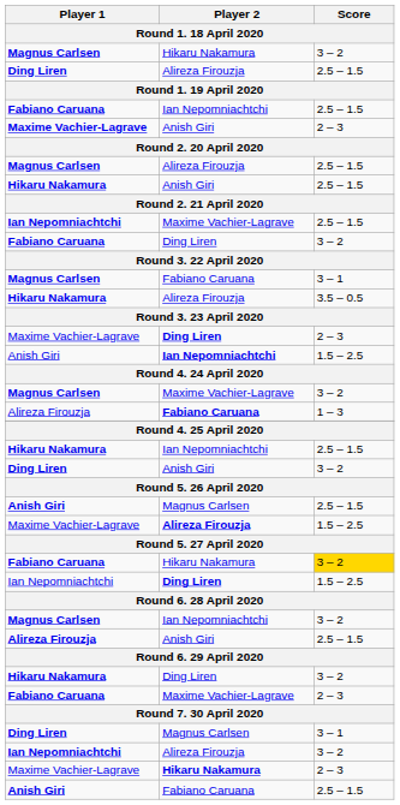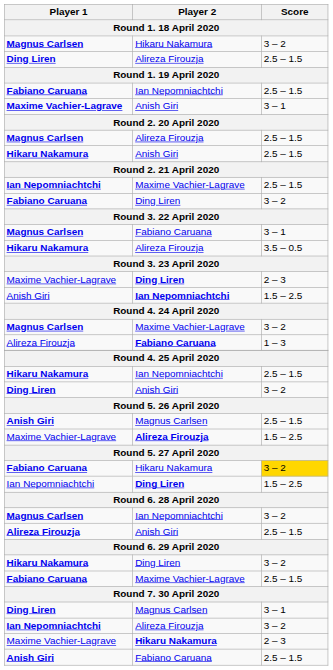 <table class="wikitable">
 <tr>
 <th>Player 1</th>
 <th>Player 2</th>
 <th>Score</th>
 </tr>
 <tr>
 <th colspan="4" align="center">Round 1. 18 April 2020</th>
 </tr>
 <tr>
 <td style="width:200px;"><strong><a href='#'>Magnus Carlsen</a></strong></td>
 <td style="width:200px;"><a href='#'>Hikaru Nakamura</a></td>
 <td style="width:100px;">3 – 2</td>
 </tr>
 <tr>
 <td style="width:200px;"><strong><a href='#'>Ding Liren</a></strong></td>
 <td style="width:200px;"><a href='#'>Alireza Firouzja</a></td>
 <td style="width:100px;">2.5 – 1.5</td>
 </tr>
 <tr>
 <th colspan="4" align="center">Round 1. 19 April 2020</th>
 </tr>
 <tr>
 <td style="width:200px;"><strong><a href='#'>Fabiano Caruana</a></strong></td>
 <td style="width:200px;"><a href='#'>Ian Nepomniachtchi</a></td>
 <td style="width:100px;">2.5 – 1.5</td>
 </tr>
 <tr>
 <td style="width:200px;"><strong><a href='#'>Maxime Vachier-Lagrave</a></strong></td>
 <td style="width:200px;"><a href='#'>Anish Giri</a></td>
-<td style="width:100px;">2 – 3</td>
+<td style="width:100px;">3 – 1</td>
 </tr>
 <tr>
 <th colspan="4" align="center">Round 2. 20 April 2020</th>
 </tr>
 <tr>
 <td style="width:200px;"><strong><a href='#'>Magnus Carlsen</a></strong></td>
 <td style="width:200px;"><a href='#'>Alireza Firouzja</a></td>
 <td style="width:100px;">2.5 – 1.5</td>
 </tr>
 <tr>
 <td style="width:200px;"><strong><a href='#'>Hikaru Nakamura</a></strong></td>
 <td style="width:200px;"><a href='#'>Anish Giri</a></td>
 <td style="width:100px;">2.5 – 1.5</td>
 </tr>
 <tr>
 <th colspan="4" align="center">Round 2. 21 April 2020</th>
 </tr>
 <tr>
 <td style="width:200px;"><strong><a href='#'>Ian Nepomniachtchi</a></strong></td>
 <td style="width:200px;"><a href='#'>Maxime Vachier-Lagrave</a></td>
 <td style="width:100px;">2.5 – 1.5</td>
 </tr>
 <tr>
 <td style="width:200px;"><strong><a href='#'>Fabiano Caruana</a></strong></td>
 <td style="width:200px;"><a href='#'>Ding Liren</a></td>
 <td style="width:100px;">3 – 2</td>
 </tr>
 <tr>
 <th colspan="4" align="center">Round 3. 22 April 2020</th>
 </tr>
 <tr>
 <td style="width:200px;"><strong><a href='#'>Magnus Carlsen</a></strong></td>
 <td style="width:200px;"><a href='#'>Fabiano Caruana</a></td>
 <td style="width:100px;">3 – 1</td>
 </tr>
 <tr>
 <td style="width:200px;"><strong><a href='#'>Hikaru Nakamura</a></strong></td>
 <td style="width:200px;"><a href='#'>Alireza Firouzja</a></td>
 <td style="width:100px;">3.5 – 0.5</td>
 </tr>
 <tr>
 <th colspan="4" align="center">Round 3. 23 April 2020</th>
 </tr>
 <tr>
 <td style="width:200px;"><a href='#'>Maxime Vachier-Lagrave</a></td>
 <td style="width:200px;"><strong><a href='#'>Ding Liren</a></strong></td>
 <td style="width:100px;">2 – 3</td>
 </tr>
 <tr>
 <td style="width:200px;"><a href='#'>Anish Giri</a></td>
 <td style="width:200px;"><strong><a href='#'>Ian Nepomniachtchi</a></strong></td>
 <td style="width:100px;">1.5 – 2.5</td>
 </tr>
 <tr>
 <th colspan="4" align="center">Round 4. 24 April 2020</th>
 </tr>
 <tr>
 <td style="width:200px;"><strong><a href='#'>Magnus Carlsen</a></strong></td>
 <td style="width:200px;"><a href='#'>Maxime Vachier-Lagrave</a></td>
 <td style="width:100px;">3 – 2</td>
 </tr>
 <tr>
 <td style="width:200px;"><a href='#'>Alireza Firouzja</a></td>
 <td style="width:200px;"><strong><a href='#'>Fabiano Caruana</a></strong></td>
 <td style="width:100px;">1 – 3</td>
 </tr>
 <tr>
 </tr>
 <tr>
 <th colspan="4" align="center">Round 4. 25 April 2020</th>
 </tr>
 <tr>
 <td style="width:200px;"><strong><a href='#'>Hikaru Nakamura</a></strong></td>
 <td style="width:200px;"><a href='#'>Ian Nepomniachtchi</a></td>
 <td style="width:100px;">2.5 – 1.5</td>
 </tr>
 <tr>
 <td style="width:200px;"><strong><a href='#'>Ding Liren</a></strong></td>
 <td style="width:200px;"><a href='#'>Anish Giri</a></td>
 <td style="width:100px;">3 – 2</td>
 </tr>
 <tr>
 <th colspan="4" align="center">Round 5. 26 April 2020</th>
 </tr>
 <tr>
 <td style="width:200px;"><strong><a href='#'>Anish Giri</a></strong></td>
 <td style="width:200px;"><a href='#'>Magnus Carlsen</a></td>
 <td style="width:100px;">2.5 – 1.5</td>
 </tr>
 <tr>
 <td style="width:200px;"><a href='#'>Maxime Vachier-Lagrave</a></td>
 <td style="width:200px;"><strong><a href='#'>Alireza Firouzja</a></strong></td>
 <td style="width:100px;">1.5 – 2.5</td>
 </tr>
 <tr>
 <th colspan="4" align="center">Round 5. 27 April 2020</th>
 </tr>
 <tr>
 <td style="width:200px;"><strong><a href='#'>Fabiano Caruana</a></strong></td>
 <td style="width:200px;"><a href='#'>Hikaru Nakamura</a></td>
 <td style="background: gold; width:100px;">3 – 2</td>
 </tr>
 <tr>
 <td style="width:200px;"><a href='#'>Ian Nepomniachtchi</a></td>
 <td style="width:200px;"><strong><a href='#'>Ding Liren</a></strong></td>
 <td style="width:100px;">1.5 – 2.5</td>
 </tr>
 <tr>
 <th colspan="4" align="center">Round 6. 28 April 2020</th>
 </tr>
 <tr>
 <td style="width:200px;"><strong><a href='#'>Magnus Carlsen</a></strong></td>
 <td style="width:200px;"><a href='#'>Ian Nepomniachtchi</a></td>
 <td style="width:100px;">3 – 2</td>
 </tr>
 <tr>
 <td style="width:200px;"><strong><a href='#'>Alireza Firouzja</a></strong></td>
 <td style="width:200px;"><a href='#'>Anish Giri</a></td>
 <td style="width:100px;">2.5 – 1.5</td>
 </tr>
 <tr>
 <th colspan="4" align="center">Round 6. 29 April 2020</th>
 </tr>
 <tr>
 <td style="width:200px;"><strong><a href='#'>Hikaru Nakamura</a></strong></td>
 <td style="width:200px;"><a href='#'>Ding Liren</a></td>
 <td style="width:100px;">3 – 2</td>
 </tr>
 <tr>
 <td style="width:200px;"><strong><a href='#'>Fabiano Caruana</a></strong></td>
 <td style="width:200px;"><a href='#'>Maxime Vachier-Lagrave</a></td>
-<td style="width:100px;">2 – 3</td>
+<td style="width:100px;">2.5 – 1.5</td>
 </tr>
 <tr>
 <th colspan="4" align="center">Round 7. 30 April 2020</th>
 </tr>
 <tr>
 <td style="width:200px;"><strong><a href='#'>Ding Liren</a></strong></td>
 <td style="width:200px;"><a href='#'>Magnus Carlsen</a></td>
 <td style="width:100px;">3 – 1</td>
 </tr>
 <tr>
 <td style="width:200px;"><strong><a href='#'>Ian Nepomniachtchi</a></strong></td>
 <td style="width:200px;"><a href='#'>Alireza Firouzja</a></td>
 <td style="width:100px;">3 – 2</td>
 </tr>
 <tr>
 <td style="width:200px;"><a href='#'>Maxime Vachier-Lagrave</a></td>
 <td style="width:200px;"><strong><a href='#'>Hikaru Nakamura</a></strong></td>
 <td style="width:100px;">2 – 3</td>
 </tr>
 <tr>
 <td style="width:200px;"><strong><a href='#'>Anish Giri</a></strong></td>
 <td style="width:200px;"><a href='#'>Fabiano Caruana</a></td>
 <td style="width:100px;">2.5 – 1.5</td>
 </tr>
 </table>
